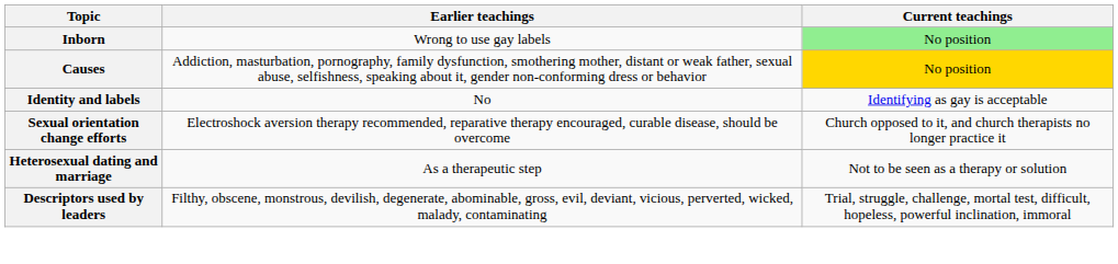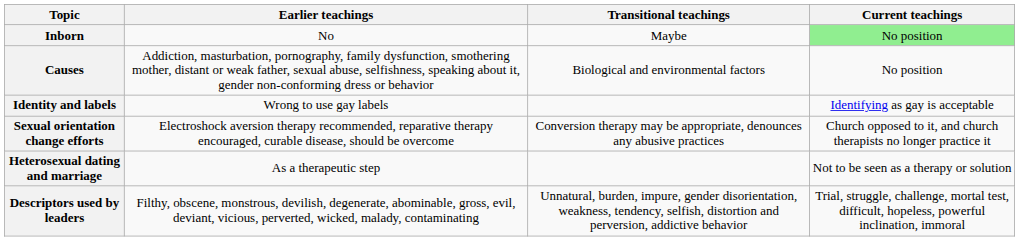 <table class="wikitable" style="text-align: center; vertical-align: center">
 <tr>
 <th>Topic</th>
 <th>Earlier teachings</th>
+<th>Transitional teachings</th>
 <th>Current teachings</th>
 </tr>
 <tr>
 <th>Inborn</th>
-<td>Wrong to use gay labels</td>
+<td>No</td>
+<td>Maybe</td>
 <td style="background: lightgreen;">No position</td>
 </tr>
 <tr>
 <th>Causes</th>
 <td>Addiction, masturbation, pornography, family dysfunction, smothering mother, distant or weak father,  sexual abuse, selfishness, speaking about it, gender non-conforming dress or behavior</td>
-<td style="background: gold;">No position</td>
+<td>Biological and environmental factors</td>
+<td>No position</td>
 </tr>
 <tr>
 <th>Identity and labels</th>
-<td>No</td>
+<td>Wrong to use gay labels</td>
+<td></td>
 <td><a href='#'>Identifying</a> as gay is acceptable</td>
 </tr>
 <tr>
 <th>Sexual orientation change efforts</th>
 <td>Electroshock aversion therapy recommended, reparative therapy encouraged, curable disease, should be overcome</td>
+<td>Conversion therapy may be appropriate, denounces any abusive practices</td>
 <td>Church opposed to it, and church therapists no longer practice it</td>
 </tr>
 <tr>
 <th>Heterosexual dating and marriage</th>
 <td>As a therapeutic step</td>
+<td></td>
 <td>Not to be seen as a therapy or solution</td>
 </tr>
 <tr>
 <th>Descriptors used by leaders</th>
 <td>Filthy, obscene, monstrous, devilish, degenerate, abominable, gross, evil, deviant, vicious, perverted, wicked, malady, contaminating</td>
+<td>Unnatural, burden, impure, gender disorientation, weakness, tendency, selfish, distortion and perversion, addictive behavior</td>
 <td>Trial, struggle, challenge, mortal test, difficult, hopeless, powerful inclination, immoral</td>
 </tr>
 </table>
